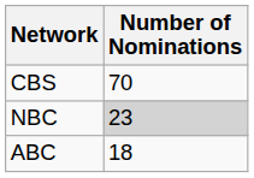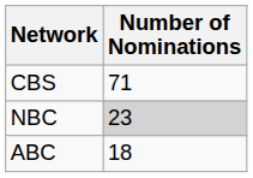 <table class="wikitable">
 <tr>
 <th>Network</th>
 <th>Number of<br>Nominations</th>
 </tr>
 <tr>
 <td>CBS</td>
-<td>70</td>
+<td>71</td>
 </tr>
 <tr>
 <td>NBC</td>
 <td style="background: lightgrey;">23</td>
 </tr>
 <tr>
 <td>ABC</td>
 <td>18</td>
 </tr>
 </table>
